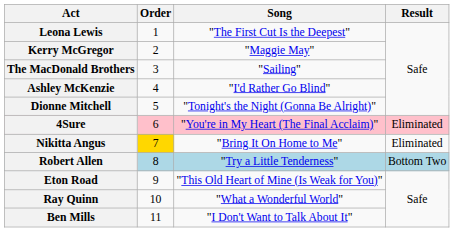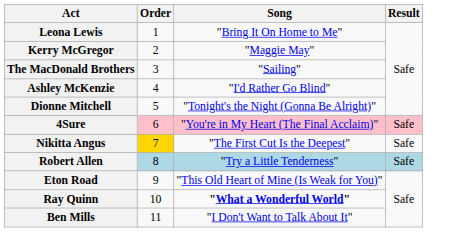 <table class="wikitable plainrowheaders" style="text-align:center;">
 <tr>
 <th scope="col">Act</th>
 <th scope="col">Order</th>
 <th scope="col">Song</th>
 <th scope="col">Result</th>
 </tr>
 <tr>
 <th scope=row>Leona Lewis</th>
 <td>1</td>
-<td>"<a href='#'>The First Cut Is the Deepest</a>"</td>
+<td>"<a href='#'>Bring It On Home to Me</a>"</td>
 <td rowspan=5>Safe</td>
 </tr>
 <tr>
 <th scope=row>Kerry McGregor</th>
 <td>2</td>
 <td>"<a href='#'>Maggie May</a>"</td>
 </tr>
 <tr>
 <th scope=row>The MacDonald Brothers</th>
 <td>3</td>
 <td>"<a href='#'>Sailing</a>"</td>
 </tr>
 <tr>
 <th scope=row>Ashley McKenzie</th>
 <td>4</td>
 <td>"<a href='#'>I'd Rather Go Blind</a>"</td>
 </tr>
 <tr>
 <th scope=row>Dionne Mitchell</th>
 <td>5</td>
 <td>"<a href='#'>Tonight's the Night (Gonna Be Alright)</a>"</td>
 </tr>
 <tr style="background: pink">
 <th scope=row>4Sure</th>
 <td>6</td>
 <td>"<a href='#'>You're in My Heart (The Final Acclaim)</a>"</td>
-<td>Eliminated</td>
+<td>Safe</td>
 </tr>
 <tr>
 <th scope=row>Nikitta Angus</th>
 <td style="background: gold;">7</td>
-<td>"<a href='#'>Bring It On Home to Me</a>"</td>
-<td>Eliminated</td>
+<td>"<a href='#'>The First Cut Is the Deepest</a>"</td>
+<td>Safe</td>
 </tr>
 <tr style="background: lightblue">
 <th scope=row>Robert Allen</th>
 <td>8</td>
 <td>"<a href='#'>Try a Little Tenderness</a>"</td>
-<td>Bottom Two</td>
+<td>Safe</td>
 </tr>
 <tr>
 <th scope=row>Eton Road</th>
 <td>9</td>
 <td>"<a href='#'>This Old Heart of Mine (Is Weak for You)</a>"</td>
 <td rowspan=3>Safe</td>
 </tr>
 <tr>
 <th scope=row>Ray Quinn</th>
 <td>10</td>
-<td>"<a href='#'>What a Wonderful World</a>"</td>
+<td><strong>"<a href='#'>What a Wonderful World</a>"</strong></td>
 </tr>
 <tr>
 <th scope=row>Ben Mills</th>
 <td>11</td>
 <td>"<a href='#'>I Don't Want to Talk About It</a>"</td>
 </tr>
 </table>
